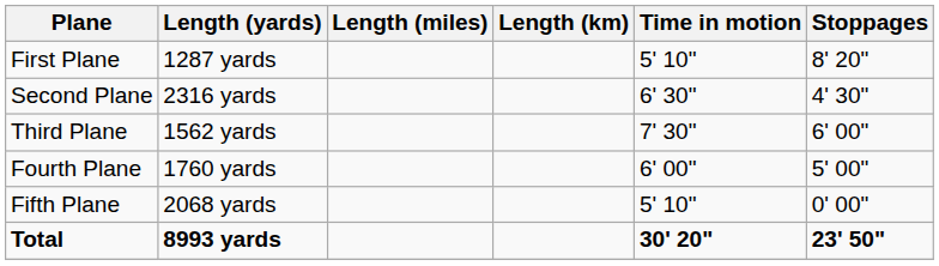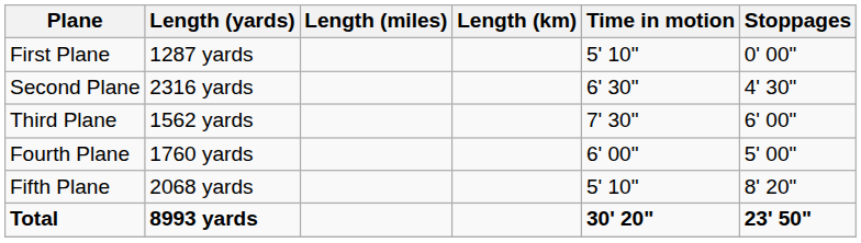 <table class="wikitable sortable">
 <tr>
 <th>Plane</th>
 <th>Length (yards)</th>
 <th>Length (miles)</th>
 <th>Length (km)</th>
 <th>Time in motion</th>
 <th>Stoppages</th>
 </tr>
 <tr>
 <td>First Plane</td>
 <td>1287 yards</td>
 <td></td>
 <td></td>
 <td>5' 10"</td>
-<td>8' 20"</td>
+<td>0' 00"</td>
 </tr>
 <tr>
 <td>Second Plane</td>
 <td>2316 yards</td>
 <td></td>
 <td></td>
 <td>6' 30"</td>
 <td>4' 30"</td>
 </tr>
 <tr>
 <td>Third Plane</td>
 <td>1562 yards</td>
 <td></td>
 <td></td>
 <td>7' 30"</td>
 <td>6' 00"</td>
 </tr>
 <tr>
 <td>Fourth Plane</td>
 <td>1760 yards</td>
 <td></td>
 <td></td>
 <td>6' 00"</td>
 <td>5' 00"</td>
 </tr>
 <tr>
 <td>Fifth Plane</td>
 <td>2068 yards</td>
 <td></td>
 <td></td>
 <td>5' 10"</td>
-<td>0' 00"</td>
+<td>8' 20"</td>
 </tr>
 <tr>
 <td><strong> Total</strong></td>
 <td><strong>8993 yards</strong></td>
 <td><strong></strong></td>
 <td><strong></strong></td>
 <td><strong>30' 20"</strong></td>
 <td><strong>23' 50"</strong></td>
 </tr>
 <tr>
 </tr>
 </table>
